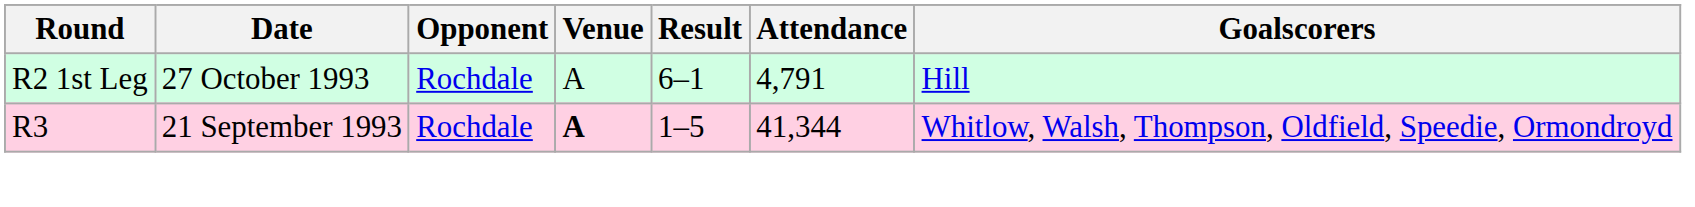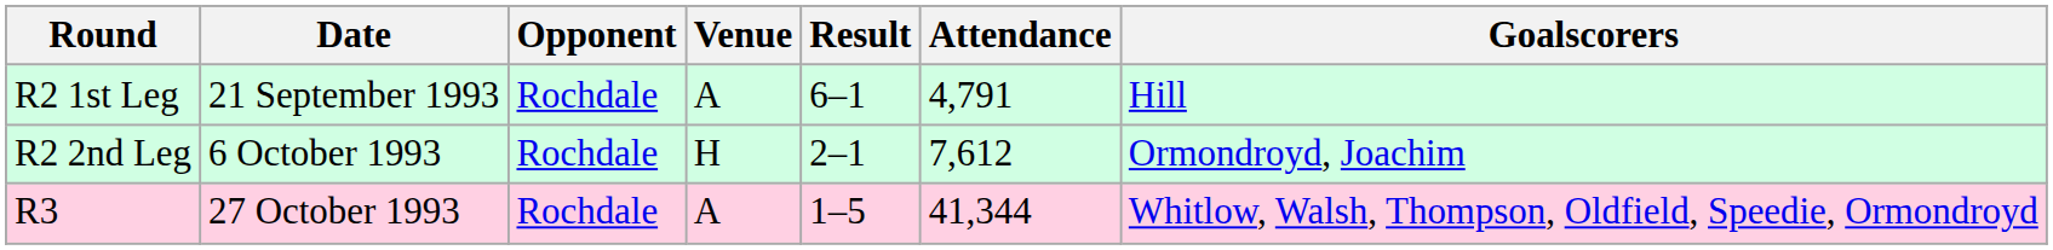 <table class="wikitable">
 <tr>
 <th>Round</th>
 <th>Date</th>
 <th>Opponent</th>
 <th>Venue</th>
 <th>Result</th>
 <th>Attendance</th>
 <th>Goalscorers</th>
 </tr>
 <tr style="background-color: #d0ffe3;">
 <td>R2 1st Leg</td>
-<td>27 October 1993</td>
+<td>21 September 1993</td>
 <td><a href='#'>Rochdale</a></td>
 <td>A</td>
 <td>6–1</td>
 <td>4,791</td>
 <td><a href='#'>Hill</a></td>
 </tr>
+<tr style="background-color: #d0ffe3;">
+<td>R2 2nd Leg</td>
+<td>6 October 1993</td>
+<td><a href='#'>Rochdale</a></td>
+<td>H</td>
+<td>2–1</td>
+<td>7,612</td>
+<td><a href='#'>Ormondroyd</a>, <a href='#'>Joachim</a></td>
+</tr>
 <tr style="background-color: #ffd0e3;">
 <td>R3</td>
-<td>21 September 1993</td>
+<td>27 October 1993</td>
 <td><a href='#'>Rochdale</a></td>
-<td><strong>A</strong></td>
+<td>A</td>
 <td>1–5</td>
 <td>41,344</td>
 <td><a href='#'>Whitlow</a>, <a href='#'>Walsh</a>, <a href='#'>Thompson</a>, <a href='#'>Oldfield</a>, <a href='#'>Speedie</a>, <a href='#'>Ormondroyd</a></td>
 </tr>
 </table>
